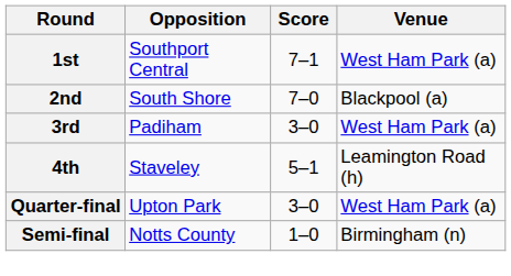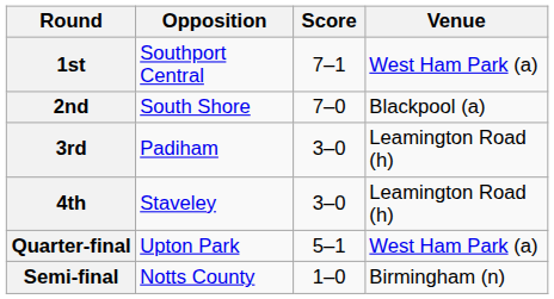 <table class="wikitable plainrowheaders" style="text-align:center;margin-left:1em;float:right">
 <tr>
 <th scope=col>Round</th>
 <th scope="col" style="width:120px;">Opposition</th>
 <th scope="col" style="width:50px;">Score</th>
 <th scope="col" style="width:140px;">Venue</th>
 </tr>
 <tr>
 <th scope=row style="text-align:center">1st</th>
 <td align="left"><a href='#'>Southport Central</a></td>
 <td>7–1</td>
 <td align="left"><a href='#'>West Ham Park</a> (a)</td>
 </tr>
 <tr>
 <th scope=row style="text-align:center">2nd</th>
 <td align="left"><a href='#'>South Shore</a></td>
 <td>7–0</td>
 <td align="left">Blackpool (a)</td>
 </tr>
 <tr>
 <th scope=row style="text-align:center">3rd</th>
 <td align="left"><a href='#'>Padiham</a></td>
 <td>3–0</td>
-<td align="left"><a href='#'>West Ham Park</a> (a)</td>
+<td align="left">Leamington Road (h)</td>
 </tr>
 <tr>
 <th scope=row style="text-align:center">4th</th>
 <td align="left"><a href='#'>Staveley</a></td>
-<td>5–1</td>
+<td>3–0</td>
 <td align="left">Leamington Road (h)</td>
 </tr>
 <tr>
 <th scope=row style="text-align:center">Quarter-final</th>
 <td align="left"><a href='#'>Upton Park</a></td>
-<td>3–0</td>
+<td>5–1</td>
 <td align="left"><a href='#'>West Ham Park</a> (a)</td>
 </tr>
 <tr>
 <th scope=row style="text-align:center">Semi-final</th>
 <td align="left"><a href='#'>Notts County</a></td>
 <td>1–0</td>
 <td align="left">Birmingham (n)</td>
 </tr>
 </table>
